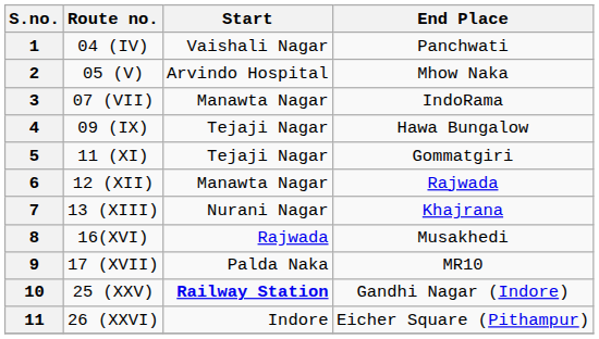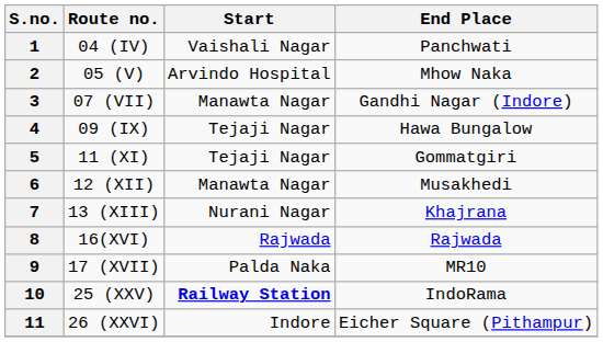 <table class="sortable plainrowheaders wikitable">
 <tr>
 <th scope="col">S.no.</th>
 <th scope="col">Route no.</th>
 <th scope="col">Start</th>
 <th scope="col">End Place</th>
 </tr>
 <tr>
 <th scope="row" style=text-align:center>1</th>
 <td align=center>04 (IV)</td>
 <td align=right>Vaishali Nagar</td>
 <td align=center>Panchwati</td>
 </tr>
 <tr>
 <th scope="row" style=text-align:center>2</th>
 <td align=center>05 (V)</td>
 <td align=right>Arvindo Hospital</td>
 <td align=center>Mhow Naka</td>
 </tr>
 <tr>
 <th scope="row" style=text-align:center>3</th>
 <td align=center>07 (VII)</td>
 <td align=right>Manawta Nagar</td>
-<td align=center>IndoRama</td>
+<td align=center>Gandhi Nagar (<a href='#'>Indore</a>)</td>
 </tr>
 <tr>
 <th scope="row" style=text-align:center>4</th>
 <td align=center>09 (IX)</td>
 <td align=right>Tejaji Nagar</td>
 <td align=center>Hawa Bungalow</td>
 </tr>
 <tr>
 <th scope="row" style=text-align:center>5</th>
 <td align=center>11 (XI)</td>
 <td align=right>Tejaji Nagar</td>
 <td align=center>Gommatgiri</td>
 </tr>
 <tr>
 <th scope="row" style=text-align:center>6</th>
 <td align=center>12 (XII)</td>
 <td align=right>Manawta Nagar</td>
-<td align=center><a href='#'>Rajwada</a></td>
+<td align=center>Musakhedi</td>
 </tr>
 <tr>
 <th scope="row" style=text-align:center>7</th>
 <td align=center>13 (XIII)</td>
 <td align=right>Nurani Nagar</td>
 <td align=center><a href='#'>Khajrana</a></td>
 </tr>
 <tr>
 <th scope="row" style=text-align:center>8</th>
 <td align=center>16(XVI)</td>
 <td align=right><a href='#'>Rajwada</a></td>
-<td align=center>Musakhedi</td>
+<td align=center><a href='#'>Rajwada</a></td>
 </tr>
 <tr>
 <th scope="row" style=text-align:center>9</th>
 <td align=center>17 (XVII)</td>
 <td align=right>Palda Naka</td>
 <td align=center>MR10</td>
 </tr>
 <tr>
 <th scope="row" style=text-align:center>10</th>
 <td align=center>25 (XXV)</td>
 <td align=right><strong><a href='#'>Railway Station</a></strong></td>
-<td align=center>Gandhi Nagar (<a href='#'>Indore</a>)</td>
+<td align=center>IndoRama</td>
 </tr>
 <tr>
 <th scope="row" style=text-align:center>11</th>
 <td align=center>26 (XXVI)</td>
 <td align=right>Indore</td>
 <td align=center>Eicher Square (<a href='#'>Pithampur</a>)</td>
 </tr>
 <tr>
 </tr>
 </table>
